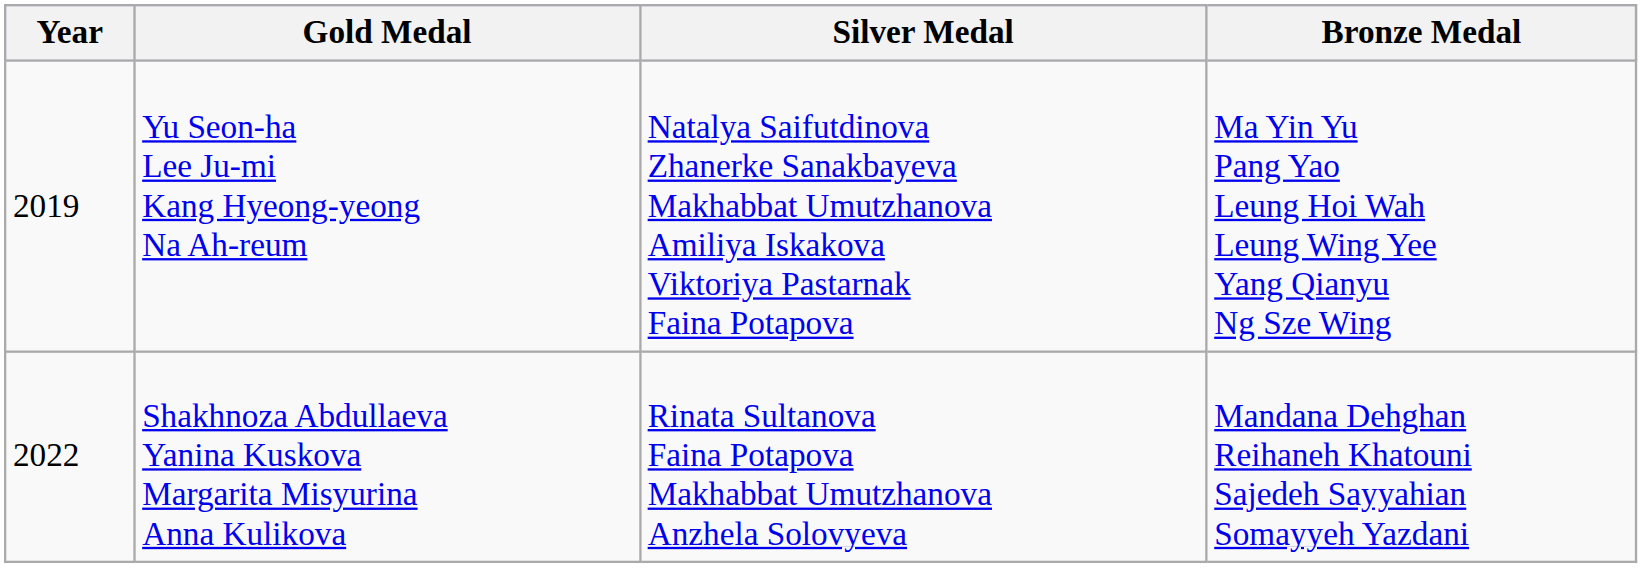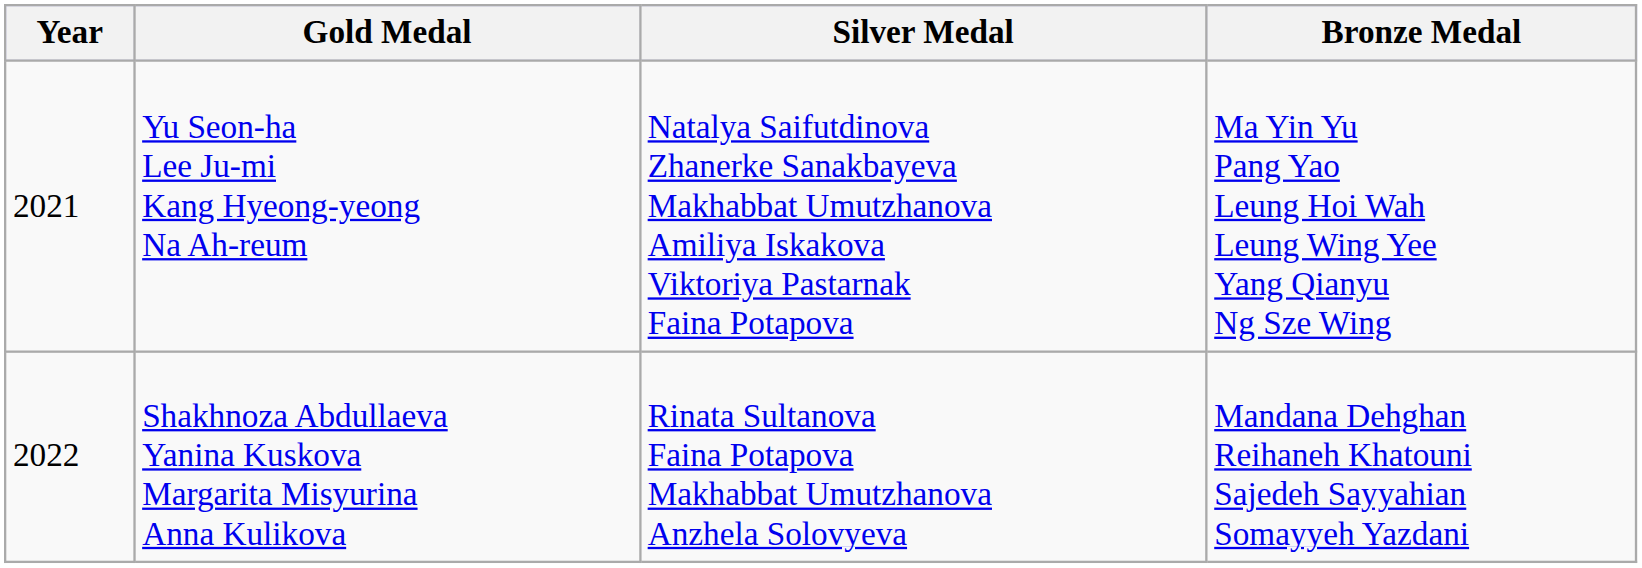 <table class=wikitable style="font-size:90%" width="80%">
 <tr style="background:#ccccff;">
 <th>Year</th>
 <th> <strong>Gold Medal</strong></th>
 <th> <strong>Silver Medal</strong></th>
 <th> <strong>Bronze Medal</strong></th>
 </tr>
 <tr>
-<td>2019</td>
+<td>2021</td>
 <td valign=top><br><a href='#'>Yu Seon-ha</a><br><a href='#'>Lee Ju-mi</a><br><a href='#'>Kang Hyeong-yeong</a><br><a href='#'>Na Ah-reum</a></td>
 <td><br><a href='#'>Natalya Saifutdinova</a><br><a href='#'>Zhanerke Sanakbayeva</a><br><a href='#'>Makhabbat Umutzhanova</a><br><a href='#'>Amiliya Iskakova</a><br><a href='#'>Viktoriya Pastarnak</a><br><a href='#'>Faina Potapova</a></td>
 <td><br><a href='#'>Ma Yin Yu</a><br><a href='#'>Pang Yao</a><br><a href='#'>Leung Hoi Wah</a><br><a href='#'>Leung Wing Yee</a><br><a href='#'>Yang Qianyu</a><br><a href='#'>Ng Sze Wing</a></td>
 </tr>
 <tr>
 <td>2022</td>
 <td><br><a href='#'>Shakhnoza Abdullaeva</a><br><a href='#'>Yanina Kuskova</a><br><a href='#'>Margarita Misyurina</a><br><a href='#'>Anna Kulikova</a></td>
 <td><br><a href='#'>Rinata Sultanova</a><br><a href='#'>Faina Potapova</a><br><a href='#'>Makhabbat Umutzhanova</a><br><a href='#'>Anzhela Solovyeva</a></td>
 <td><br><a href='#'>Mandana Dehghan</a><br><a href='#'>Reihaneh Khatouni</a><br><a href='#'>Sajedeh Sayyahian</a><br><a href='#'>Somayyeh Yazdani</a></td>
 </tr>
 </table>
